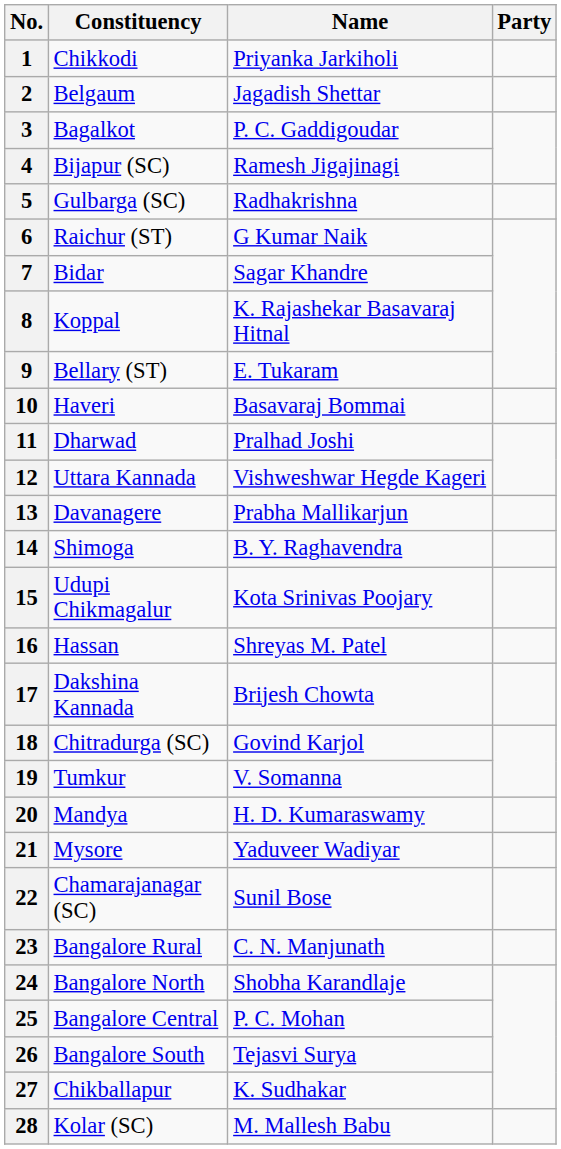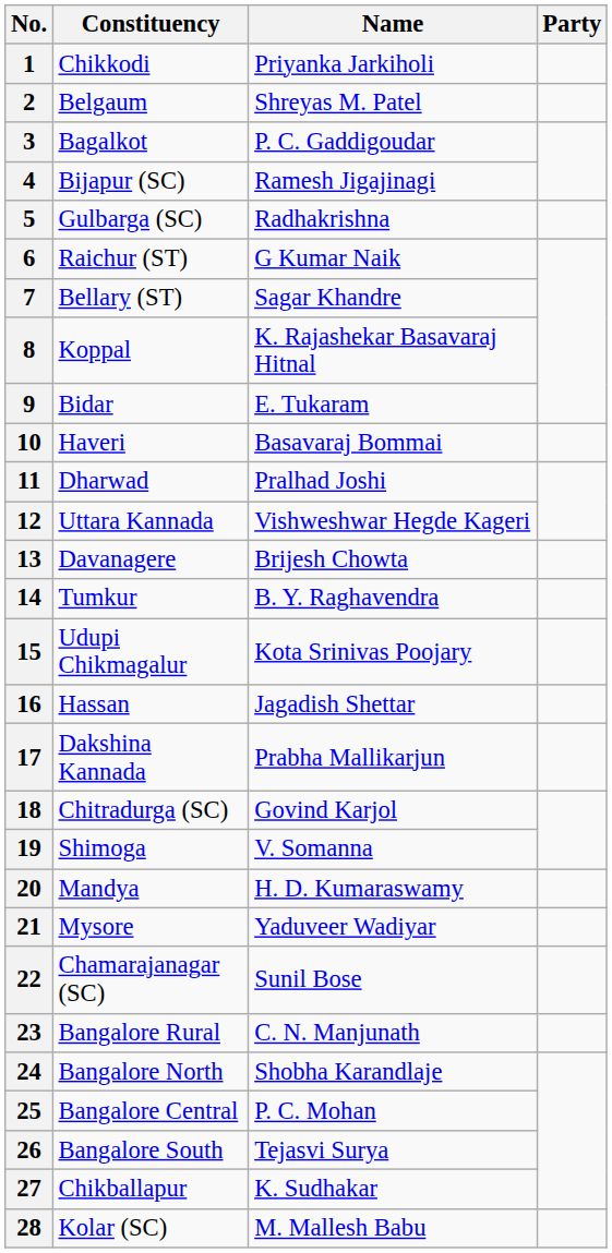 <table class="sortable wikitable">
 <tr>
 <th>No.</th>
 <th style="width:120px">Constituency</th>
 <th style="width:180px">Name</th>
 <th colspan=2>Party</th>
 </tr>
 <tr>
 <th>1</th>
 <td><a href='#'>Chikkodi</a></td>
 <td><a href='#'>Priyanka Jarkiholi</a></td>
 <td></td>
 </tr>
 <tr>
 <th>2</th>
 <td><a href='#'>Belgaum</a></td>
-<td><a href='#'>Jagadish Shettar</a></td>
+<td><a href='#'>Shreyas M. Patel</a></td>
 <td></td>
 </tr>
 <tr>
 <th>3</th>
 <td><a href='#'>Bagalkot</a></td>
 <td><a href='#'>P. C. Gaddigoudar</a></td>
 </tr>
 <tr>
 <th>4</th>
 <td><a href='#'>Bijapur</a> (SC)</td>
 <td><a href='#'>Ramesh Jigajinagi</a></td>
 </tr>
 <tr>
 <th>5</th>
 <td><a href='#'>Gulbarga</a> (SC)</td>
 <td><a href='#'>Radhakrishna</a></td>
 <td></td>
 </tr>
 <tr>
 <th>6</th>
 <td><a href='#'>Raichur</a> (ST)</td>
 <td><a href='#'>G Kumar Naik</a></td>
 </tr>
 <tr>
 <th>7</th>
-<td><a href='#'>Bidar</a></td>
+<td><a href='#'>Bellary</a> (ST)</td>
 <td><a href='#'>Sagar Khandre</a></td>
 </tr>
 <tr>
 <th>8</th>
 <td><a href='#'>Koppal</a></td>
 <td><a href='#'>K. Rajashekar Basavaraj Hitnal</a></td>
 </tr>
 <tr>
 <th>9</th>
-<td><a href='#'>Bellary</a> (ST)</td>
+<td><a href='#'>Bidar</a></td>
 <td><a href='#'>E. Tukaram</a></td>
 </tr>
 <tr>
 <th>10</th>
 <td><a href='#'>Haveri</a></td>
 <td><a href='#'>Basavaraj Bommai</a></td>
 <td></td>
 </tr>
 <tr>
 <th>11</th>
 <td><a href='#'>Dharwad</a></td>
 <td><a href='#'>Pralhad Joshi</a></td>
 </tr>
 <tr>
 <th>12</th>
 <td><a href='#'>Uttara Kannada</a></td>
 <td><a href='#'>Vishweshwar Hegde Kageri</a></td>
 </tr>
 <tr>
 <th>13</th>
 <td><a href='#'>Davanagere</a></td>
-<td><a href='#'>Prabha Mallikarjun</a></td>
+<td><a href='#'>Brijesh Chowta</a></td>
 <td></td>
 </tr>
 <tr>
 <th>14</th>
-<td><a href='#'>Shimoga</a></td>
+<td><a href='#'>Tumkur</a></td>
 <td><a href='#'>B. Y. Raghavendra</a></td>
 <td></td>
 </tr>
 <tr>
 <th>15</th>
 <td><a href='#'>Udupi Chikmagalur</a></td>
 <td><a href='#'>Kota Srinivas Poojary</a></td>
 </tr>
 <tr>
 <th>16</th>
 <td><a href='#'>Hassan</a></td>
-<td><a href='#'>Shreyas M. Patel</a></td>
+<td><a href='#'>Jagadish Shettar</a></td>
 <td></td>
 </tr>
 <tr>
 <th>17</th>
 <td><a href='#'>Dakshina Kannada</a></td>
-<td><a href='#'>Brijesh Chowta</a></td>
+<td><a href='#'>Prabha Mallikarjun</a></td>
 <td></td>
 </tr>
 <tr>
 <th>18</th>
 <td><a href='#'>Chitradurga</a> (SC)</td>
 <td><a href='#'>Govind Karjol</a></td>
 </tr>
 <tr>
 <th>19</th>
-<td><a href='#'>Tumkur</a></td>
+<td><a href='#'>Shimoga</a></td>
 <td><a href='#'>V. Somanna</a></td>
 </tr>
 <tr>
 <th>20</th>
 <td><a href='#'>Mandya</a></td>
 <td><a href='#'>H. D. Kumaraswamy</a></td>
 <td></td>
 </tr>
 <tr>
 <th>21</th>
 <td><a href='#'>Mysore</a></td>
 <td><a href='#'>Yaduveer Wadiyar</a></td>
 <td></td>
 </tr>
 <tr>
 <th>22</th>
 <td><a href='#'>Chamarajanagar</a> (SC)</td>
 <td><a href='#'>Sunil Bose</a></td>
 <td></td>
 </tr>
 <tr>
 <th>23</th>
 <td><a href='#'>Bangalore Rural</a></td>
 <td><a href='#'>C. N. Manjunath</a></td>
 <td></td>
 </tr>
 <tr>
 <th>24</th>
 <td><a href='#'>Bangalore North</a></td>
 <td><a href='#'>Shobha Karandlaje</a></td>
 </tr>
 <tr>
 <th>25</th>
 <td><a href='#'>Bangalore Central</a></td>
 <td><a href='#'>P. C. Mohan</a></td>
 </tr>
 <tr>
 <th>26</th>
 <td><a href='#'>Bangalore South</a></td>
 <td><a href='#'>Tejasvi Surya</a></td>
 </tr>
 <tr>
 <th>27</th>
 <td><a href='#'>Chikballapur</a></td>
 <td><a href='#'>K. Sudhakar</a></td>
 </tr>
 <tr>
 <th>28</th>
 <td><a href='#'>Kolar</a> (SC)</td>
 <td><a href='#'>M. Mallesh Babu</a></td>
 <td></td>
 </tr>
 </table>
